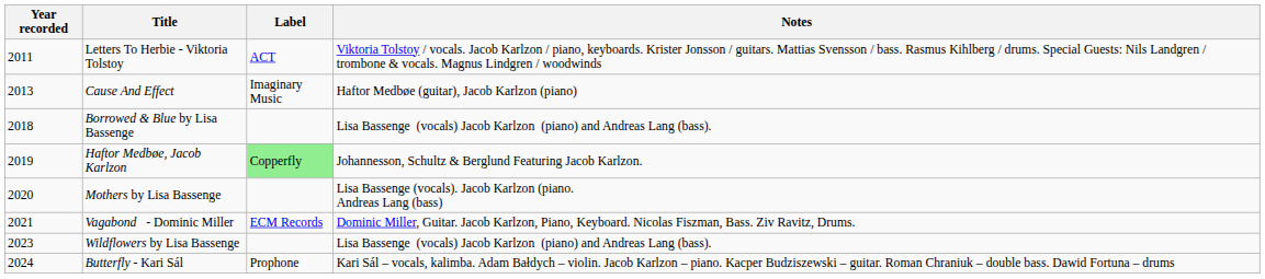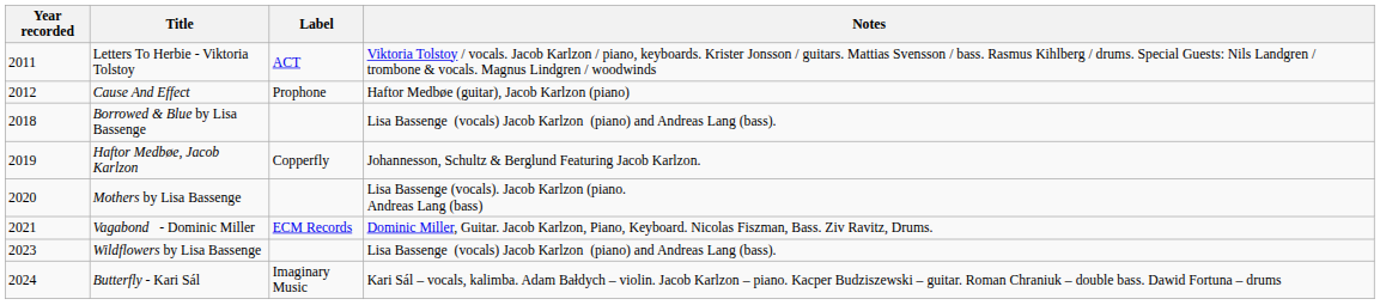 <table class="wikitable">
 <tr>
 <th>Year recorded</th>
 <th>Title</th>
 <th>Label</th>
 <th>Notes</th>
 </tr>
 <tr>
 <td>2011</td>
 <td>Letters To Herbie - Viktoria Tolstoy</td>
 <td><a href='#'>ACT</a></td>
 <td><a href='#'>Viktoria Tolstoy</a> / vocals. Jacob Karlzon / piano, keyboards. Krister Jonsson / guitars. Mattias Svensson / bass. Rasmus Kihlberg / drums. Special Guests: Nils Landgren / trombone & vocals. Magnus Lindgren / woodwinds</td>
 </tr>
 <tr>
-<td>2013</td>
+<td>2012</td>
 <td><em>Cause And Effect</em></td>
-<td>Imaginary Music</td>
+<td>Prophone</td>
 <td>Haftor Medbøe (guitar), Jacob Karlzon (piano)</td>
 </tr>
 <tr>
 <td>2018</td>
 <td><em>Borrowed & Blue</em> by Lisa Bassenge</td>
 <td></td>
 <td>Lisa Bassenge  (vocals) Jacob Karlzon  (piano) and Andreas Lang (bass).</td>
 </tr>
 <tr>
 <td>2019</td>
 <td><em>Haftor Medbøe, Jacob Karlzon</em></td>
-<td style="background: lightgreen;">Copperfly</td>
+<td>Copperfly</td>
 <td>Johannesson, Schultz & Berglund Featuring Jacob Karlzon.</td>
 </tr>
 <tr>
 <td>2020</td>
 <td><em>Mothers</em> by Lisa Bassenge</td>
 <td></td>
 <td>Lisa Bassenge (vocals). Jacob Karlzon (piano.<br>Andreas Lang (bass)</td>
 </tr>
 <tr>
 <td>2021</td>
 <td><em>Vagabond</em>   - Dominic Miller</td>
 <td><a href='#'>ECM Records</a></td>
 <td><a href='#'>Dominic Miller</a>, Guitar. Jacob Karlzon, Piano, Keyboard. Nicolas Fiszman, Bass. Ziv Ravitz, Drums.</td>
 </tr>
 <tr>
 <td>2023</td>
 <td><em>Wildflowers</em> by Lisa Bassenge</td>
 <td></td>
 <td>Lisa Bassenge  (vocals) Jacob Karlzon  (piano) and Andreas Lang (bass).</td>
 </tr>
 <tr>
 <td>2024</td>
 <td><em>Butterfly</em> - Kari Sál</td>
-<td>Prophone</td>
+<td>Imaginary Music</td>
 <td>Kari Sál – vocals, kalimba. Adam Bałdych – violin. Jacob Karlzon – piano. Kacper Budziszewski – guitar. Roman Chraniuk – double bass. Dawid Fortuna – drums</td>
 </tr>
 </table>
